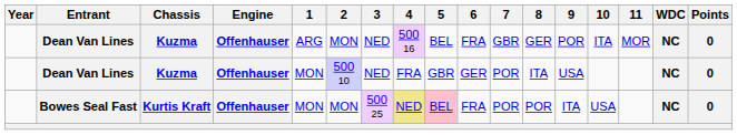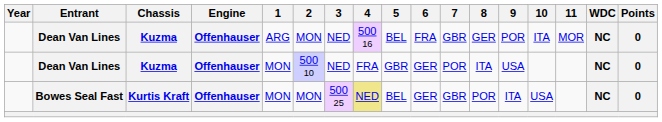 <table class="wikitable" style="text-align:center; font-size:90%">
 <tr>
 <th>Year</th>
 <th>Entrant</th>
 <th>Chassis</th>
 <th>Engine</th>
 <th>1</th>
 <th>2</th>
 <th>3</th>
 <th>4</th>
 <th>5</th>
 <th>6</th>
 <th>7</th>
 <th>8</th>
 <th>9</th>
 <th>10</th>
 <th>11</th>
 <th>WDC</th>
 <th>Points</th>
 </tr>
 <tr>
 <td></td>
 <th>Dean Van Lines</th>
 <th><a href='#'>Kuzma</a></th>
 <th><a href='#'>Offenhauser</a></th>
 <td><a href='#'>ARG</a><br><small></small></td>
 <td><a href='#'>MON</a><br><small></small></td>
 <td><a href='#'>NED</a><br><small></small></td>
 <td style="background:#EFCFFF;"><a href='#'>500</a><br><small>16</small></td>
 <td><a href='#'>BEL</a><br><small></small></td>
 <td><a href='#'>FRA</a><br><small></small></td>
 <td><a href='#'>GBR</a><br><small></small></td>
 <td><a href='#'>GER</a><br><small></small></td>
 <td><a href='#'>POR</a><br><small></small></td>
 <td><a href='#'>ITA</a><br><small></small></td>
 <td><a href='#'>MOR</a><br><small></small></td>
 <th>NC</th>
 <th>0</th>
 </tr>
 <tr>
 <td></td>
 <th>Dean Van Lines</th>
 <th><a href='#'>Kuzma</a></th>
 <th><a href='#'>Offenhauser</a></th>
 <td><a href='#'>MON</a><br><small></small></td>
 <td style="background:#CFCFFF;"><a href='#'>500</a><br><small>10</small></td>
 <td><a href='#'>NED</a><br><small></small></td>
 <td><a href='#'>FRA</a><br><small></small></td>
 <td><a href='#'>GBR</a><br><small></small></td>
 <td><a href='#'>GER</a><br><small></small></td>
 <td><a href='#'>POR</a><br><small></small></td>
 <td><a href='#'>ITA</a><br><small></small></td>
 <td><a href='#'>USA</a><br><small></small></td>
 <td></td>
 <td></td>
 <th>NC</th>
 <th>0</th>
 </tr>
 <tr>
 <td></td>
 <th>Bowes Seal Fast</th>
 <th><a href='#'>Kurtis Kraft</a></th>
 <th><a href='#'>Offenhauser</a></th>
 <td><a href='#'>MON</a><br><small></small></td>
 <td><a href='#'>MON</a><br><small></small></td>
 <td style="background:#EFCFFF;"><a href='#'>500</a><br><small>25</small></td>
 <td style="background: khaki;"><a href='#'>NED</a><br><small></small></td>
-<td style="background: pink;"><a href='#'>BEL</a><br><small></small></td>
-<td><a href='#'>FRA</a><br><small></small></td>
-<td><a href='#'>POR</a><br><small></small></td>
+<td><a href='#'>BEL</a><br><small></small></td>
+<td><a href='#'>GER</a><br><small></small></td>
+<td><a href='#'>GBR</a><br><small></small></td>
 <td><a href='#'>POR</a><br><small></small></td>
 <td><a href='#'>ITA</a><br><small></small></td>
 <td><a href='#'>USA</a><br><small></small></td>
 <td></td>
 <th>NC</th>
 <th>0</th>
 </tr>
 <tr>
 <th colspan="17"></th>
 </tr>
 </table>
